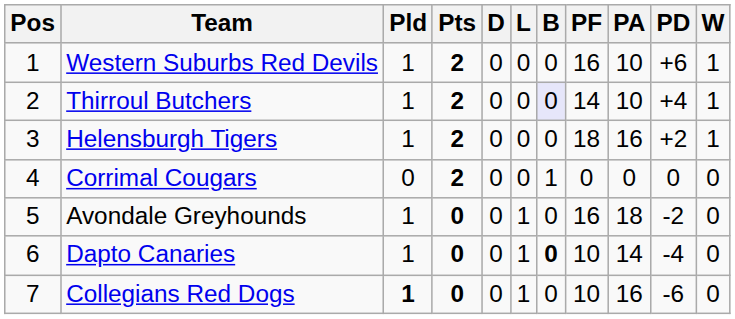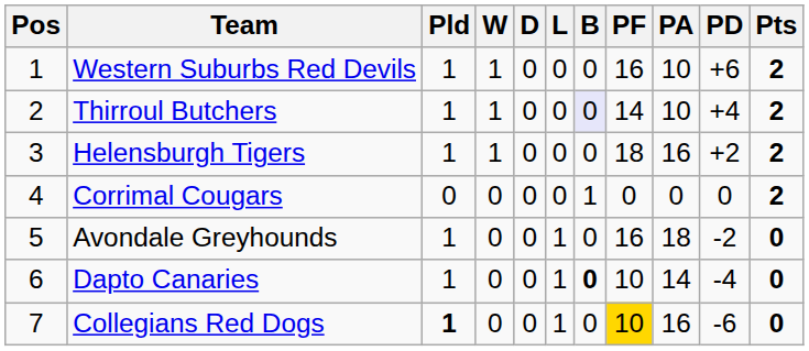 <table class="wikitable">
 <tr>
 <th>Pos</th>
 <th>Team</th>
 <th>Pld</th>
-<th>Pts</th>
+<th>W</th>
 <th>D</th>
 <th>L</th>
 <th>B</th>
 <th>PF</th>
 <th>PA</th>
 <th>PD</th>
-<th>W</th>
+<th>Pts</th>
 </tr>
 <tr>
 <td style="text-align:center;">1</td>
 <td> <a href='#'>Western Suburbs Red Devils</a></td>
 <td style="text-align:center;">1</td>
-<td style="text-align:center;"><strong>2</strong></td>
+<td style="text-align:center;">1</td>
 <td style="text-align:center;">0</td>
 <td style="text-align:center;">0</td>
 <td style="text-align:center;">0</td>
 <td style="text-align:center;">16</td>
 <td style="text-align:center;">10</td>
 <td style="text-align:center;">+6</td>
-<td style="text-align:center;">1</td>
+<td style="text-align:center;"><strong>2</strong></td>
 </tr>
 <tr>
 <td style="text-align:center;">2</td>
 <td> <a href='#'>Thirroul Butchers</a></td>
 <td style="text-align:center;">1</td>
-<td style="text-align:center;"><strong>2</strong></td>
+<td style="text-align:center;">1</td>
 <td style="text-align:center;">0</td>
 <td style="text-align:center;">0</td>
 <td style="background: lavender; text-align:center;">0</td>
 <td style="text-align:center;">14</td>
 <td style="text-align:center;">10</td>
 <td style="text-align:center;">+4</td>
-<td style="text-align:center;">1</td>
+<td style="text-align:center;"><strong>2</strong></td>
 </tr>
 <tr>
 <td style="text-align:center;">3</td>
 <td> <a href='#'>Helensburgh Tigers</a></td>
 <td style="text-align:center;">1</td>
-<td style="text-align:center;"><strong>2</strong></td>
+<td style="text-align:center;">1</td>
 <td style="text-align:center;">0</td>
 <td style="text-align:center;">0</td>
 <td style="text-align:center;">0</td>
 <td style="text-align:center;">18</td>
 <td style="text-align:center;">16</td>
 <td style="text-align:center;">+2</td>
-<td style="text-align:center;">1</td>
+<td style="text-align:center;"><strong>2</strong></td>
 </tr>
 <tr>
 <td style="text-align:center;">4</td>
 <td> <a href='#'>Corrimal Cougars</a></td>
 <td style="text-align:center;">0</td>
-<td style="text-align:center;"><strong>2</strong></td>
+<td style="text-align:center;">0</td>
 <td style="text-align:center;">0</td>
 <td style="text-align:center;">0</td>
 <td style="text-align:center;">1</td>
 <td style="text-align:center;">0</td>
 <td style="text-align:center;">0</td>
 <td style="text-align:center;">0</td>
-<td style="text-align:center;">0</td>
+<td style="text-align:center;"><strong>2</strong></td>
 </tr>
 <tr>
 <td style="text-align:center;">5</td>
 <td> Avondale Greyhounds</td>
 <td style="text-align:center;">1</td>
-<td style="text-align:center;"><strong>0</strong></td>
+<td style="text-align:center;">0</td>
 <td style="text-align:center;">0</td>
 <td style="text-align:center;">1</td>
 <td style="text-align:center;">0</td>
 <td style="text-align:center;">16</td>
 <td style="text-align:center;">18</td>
 <td style="text-align:center;">-2</td>
-<td style="text-align:center;">0</td>
+<td style="text-align:center;"><strong>0</strong></td>
 </tr>
 <tr>
 <td style="text-align:center;">6</td>
 <td> <a href='#'>Dapto Canaries</a></td>
 <td style="text-align:center;">1</td>
-<td style="text-align:center;"><strong>0</strong></td>
+<td style="text-align:center;">0</td>
 <td style="text-align:center;">0</td>
 <td style="text-align:center;">1</td>
 <td style="text-align:center;"><strong>0</strong></td>
 <td style="text-align:center;">10</td>
 <td style="text-align:center;">14</td>
 <td style="text-align:center;">-4</td>
-<td style="text-align:center;">0</td>
+<td style="text-align:center;"><strong>0</strong></td>
 </tr>
 <tr>
 <td style="text-align:center;">7</td>
 <td> <a href='#'>Collegians Red Dogs</a></td>
 <td style="text-align:center;"><strong>1</strong></td>
-<td style="text-align:center;"><strong>0</strong></td>
+<td style="text-align:center;">0</td>
 <td style="text-align:center;">0</td>
 <td style="text-align:center;">1</td>
 <td style="text-align:center;">0</td>
-<td style="text-align:center;">10</td>
+<td style="background: gold; text-align:center;">10</td>
 <td style="text-align:center;">16</td>
 <td style="text-align:center;">-6</td>
-<td style="text-align:center;">0</td>
+<td style="text-align:center;"><strong>0</strong></td>
 </tr>
 </table>
